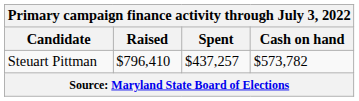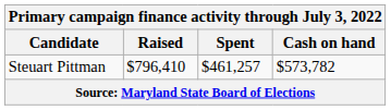 <table class="wikitable sortable">
 <tr>
 <th colspan="4">Primary campaign finance activity through July 3, 2022</th>
 </tr>
 <tr>
 <th>Candidate</th>
 <th>Raised</th>
 <th>Spent</th>
 <th>Cash on hand</th>
 </tr>
 <tr>
 <td data-sort-value="Pittman, Steuart">Steuart Pittman</td>
 <td>$796,410</td>
-<td>$437,257</td>
+<td>$461,257</td>
 <td>$573,782</td>
 </tr>
 <tr>
 <th colspan="4"><small>Source: <a href='#'>Maryland State Board of Elections</a></small></th>
 </tr>
 </table>
